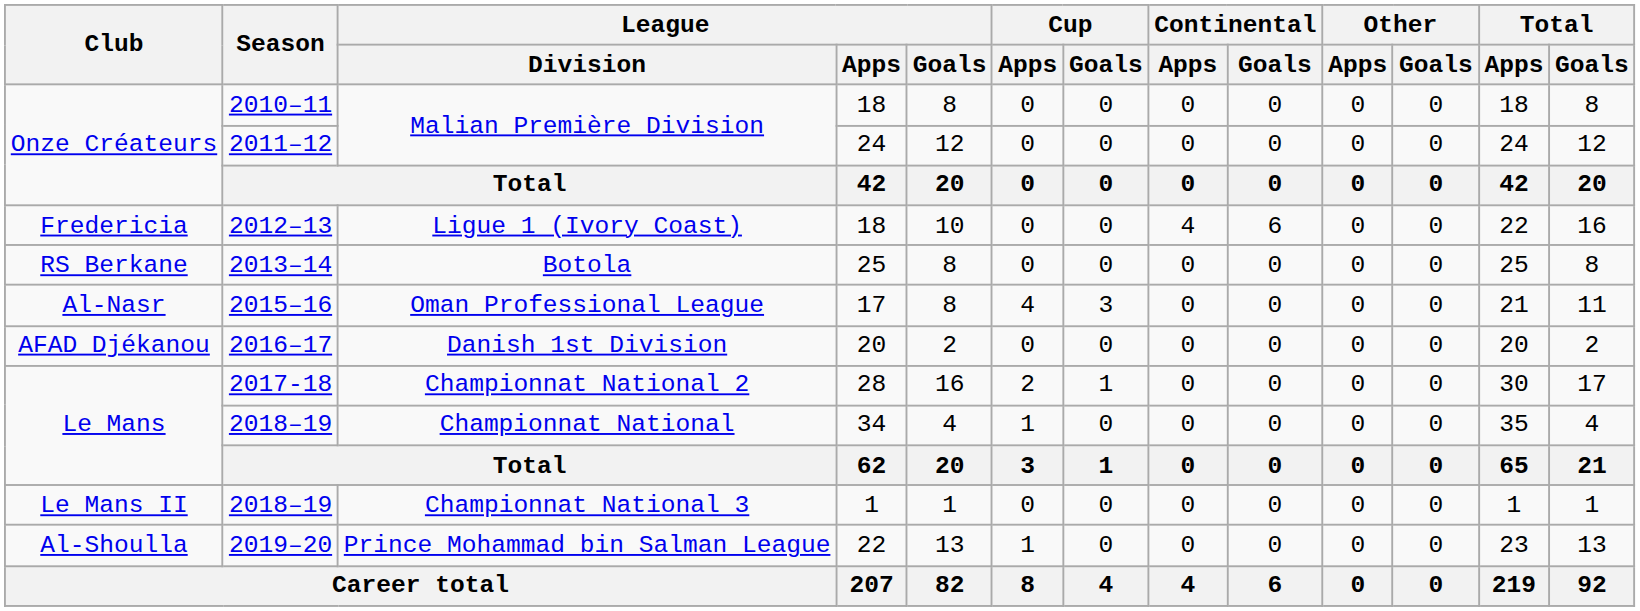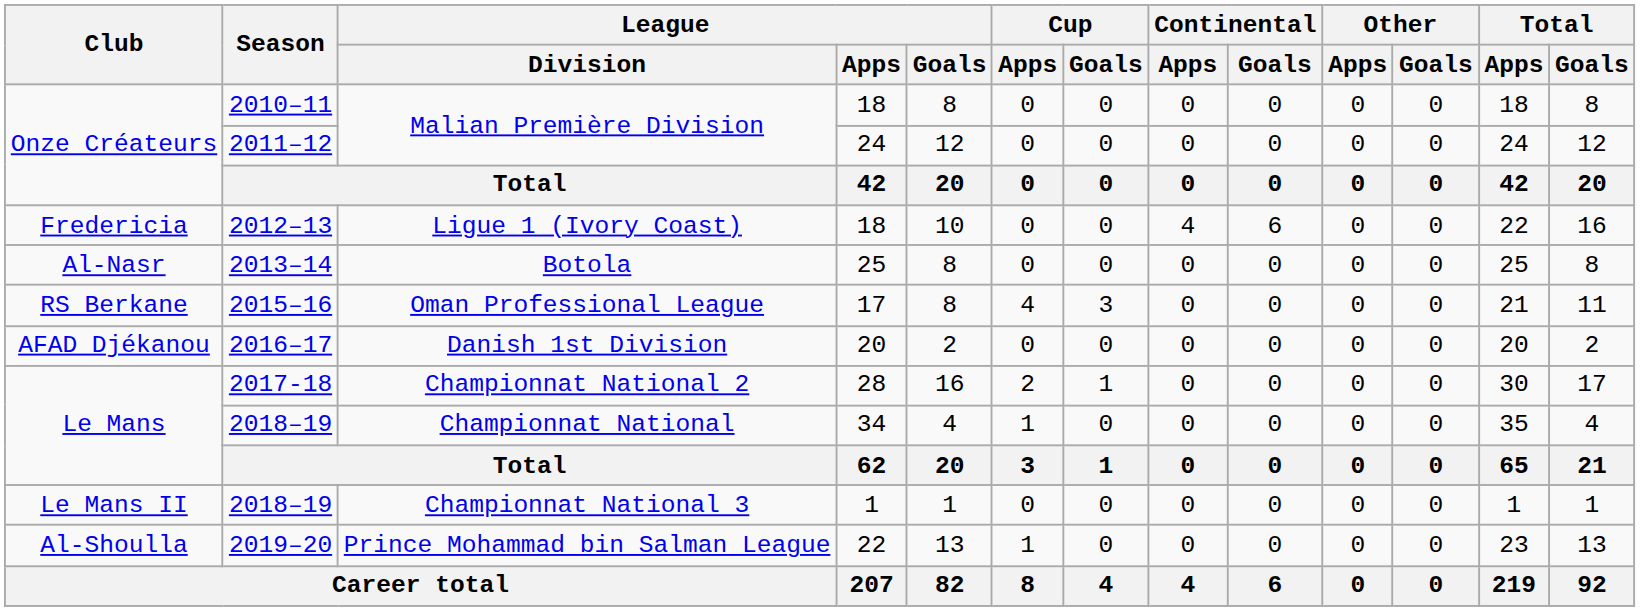 <table class="wikitable" style="text-align:center">
 <tr>
 <th rowspan="2">Club</th>
 <th rowspan="2">Season</th>
 <th colspan="3">League</th>
 <th colspan="2">Cup</th>
 <th colspan="2">Continental</th>
 <th colspan="2">Other</th>
 <th colspan="2">Total</th>
 </tr>
 <tr>
 <th>Division</th>
 <th>Apps</th>
 <th>Goals</th>
 <th>Apps</th>
 <th>Goals</th>
 <th>Apps</th>
 <th>Goals</th>
 <th>Apps</th>
 <th>Goals</th>
 <th>Apps</th>
 <th>Goals</th>
 </tr>
 <tr>
 <td rowspan="3"><a href='#'>Onze Créateurs</a></td>
 <td><a href='#'>2010–11</a></td>
 <td rowspan="2"><a href='#'>Malian Première Division</a></td>
 <td>18</td>
 <td>8</td>
 <td>0</td>
 <td>0</td>
 <td>0</td>
 <td>0</td>
 <td>0</td>
 <td>0</td>
 <td>18</td>
 <td>8</td>
 </tr>
 <tr>
 <td><a href='#'>2011–12</a></td>
 <td>24</td>
 <td>12</td>
 <td>0</td>
 <td>0</td>
 <td>0</td>
 <td>0</td>
 <td>0</td>
 <td>0</td>
 <td>24</td>
 <td>12</td>
 </tr>
 <tr>
 <th colspan="2">Total</th>
 <th>42</th>
 <th>20</th>
 <th>0</th>
 <th>0</th>
 <th>0</th>
 <th>0</th>
 <th>0</th>
 <th>0</th>
 <th>42</th>
 <th>20</th>
 </tr>
 <tr>
 <td><a href='#'>Fredericia</a></td>
 <td><a href='#'>2012–13</a></td>
 <td><a href='#'>Ligue 1 (Ivory Coast)</a></td>
 <td>18</td>
 <td>10</td>
 <td>0</td>
 <td>0</td>
 <td>4</td>
 <td>6</td>
 <td>0</td>
 <td>0</td>
 <td>22</td>
 <td>16</td>
 </tr>
 <tr>
-<td><a href='#'>RS Berkane</a></td>
+<td><a href='#'>Al-Nasr</a></td>
 <td><a href='#'>2013–14</a></td>
 <td><a href='#'>Botola</a></td>
 <td>25</td>
 <td>8</td>
 <td>0</td>
 <td>0</td>
 <td>0</td>
 <td>0</td>
 <td>0</td>
 <td>0</td>
 <td>25</td>
 <td>8</td>
 </tr>
 <tr>
-<td><a href='#'>Al-Nasr</a></td>
+<td><a href='#'>RS Berkane</a></td>
 <td><a href='#'>2015–16</a></td>
 <td><a href='#'>Oman Professional League</a></td>
 <td>17</td>
 <td>8</td>
 <td>4</td>
 <td>3</td>
 <td>0</td>
 <td>0</td>
 <td>0</td>
 <td>0</td>
 <td>21</td>
 <td>11</td>
 </tr>
 <tr>
 <td><a href='#'>AFAD Djékanou</a></td>
 <td><a href='#'>2016–17</a></td>
 <td><a href='#'>Danish 1st Division</a></td>
 <td>20</td>
 <td>2</td>
 <td>0</td>
 <td>0</td>
 <td>0</td>
 <td>0</td>
 <td>0</td>
 <td>0</td>
 <td>20</td>
 <td>2</td>
 </tr>
 <tr>
 <td rowspan="3"><a href='#'>Le Mans</a></td>
 <td><a href='#'>2017-18</a></td>
 <td><a href='#'>Championnat National 2</a></td>
 <td>28</td>
 <td>16</td>
 <td>2</td>
 <td>1</td>
 <td>0</td>
 <td>0</td>
 <td>0</td>
 <td>0</td>
 <td>30</td>
 <td>17</td>
 </tr>
 <tr>
 <td><a href='#'>2018–19</a></td>
 <td><a href='#'>Championnat National</a></td>
 <td>34</td>
 <td>4</td>
 <td>1</td>
 <td>0</td>
 <td>0</td>
 <td>0</td>
 <td>0</td>
 <td>0</td>
 <td>35</td>
 <td>4</td>
 </tr>
 <tr>
 <th colspan="2">Total</th>
 <th>62</th>
 <th>20</th>
 <th>3</th>
 <th>1</th>
 <th>0</th>
 <th>0</th>
 <th>0</th>
 <th>0</th>
 <th>65</th>
 <th>21</th>
 </tr>
 <tr>
 <td><a href='#'>Le Mans II</a></td>
 <td><a href='#'>2018–19</a></td>
 <td><a href='#'>Championnat National 3</a></td>
 <td>1</td>
 <td>1</td>
 <td>0</td>
 <td>0</td>
 <td>0</td>
 <td>0</td>
 <td>0</td>
 <td>0</td>
 <td>1</td>
 <td>1</td>
 </tr>
 <tr>
 <td><a href='#'>Al-Shoulla</a></td>
 <td><a href='#'>2019–20</a></td>
 <td><a href='#'>Prince Mohammad bin Salman League</a></td>
 <td>22</td>
 <td>13</td>
 <td>1</td>
 <td>0</td>
 <td>0</td>
 <td>0</td>
 <td>0</td>
 <td>0</td>
 <td>23</td>
 <td>13</td>
 </tr>
 <tr>
 <th colspan="3">Career total</th>
 <th>207</th>
 <th>82</th>
 <th>8</th>
 <th>4</th>
 <th>4</th>
 <th>6</th>
 <th>0</th>
 <th>0</th>
 <th>219</th>
 <th>92</th>
 </tr>
 </table>
